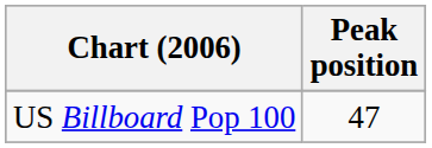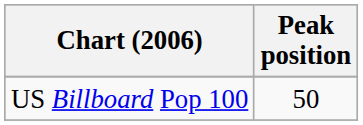 <table class="wikitable sortable">
 <tr>
 <th align="left">Chart (2006)</th>
 <th style="text-align:center;">Peak<br>position</th>
 </tr>
 <tr>
 </tr>
 <tr>
 </tr>
 <tr>
 </tr>
 <tr>
 <td align="left">US <em><a href='#'>Billboard</a></em> <a href='#'>Pop 100</a></td>
-<td style="text-align:center;">47</td>
+<td style="text-align:center;">50</td>
 </tr>
 </table>
